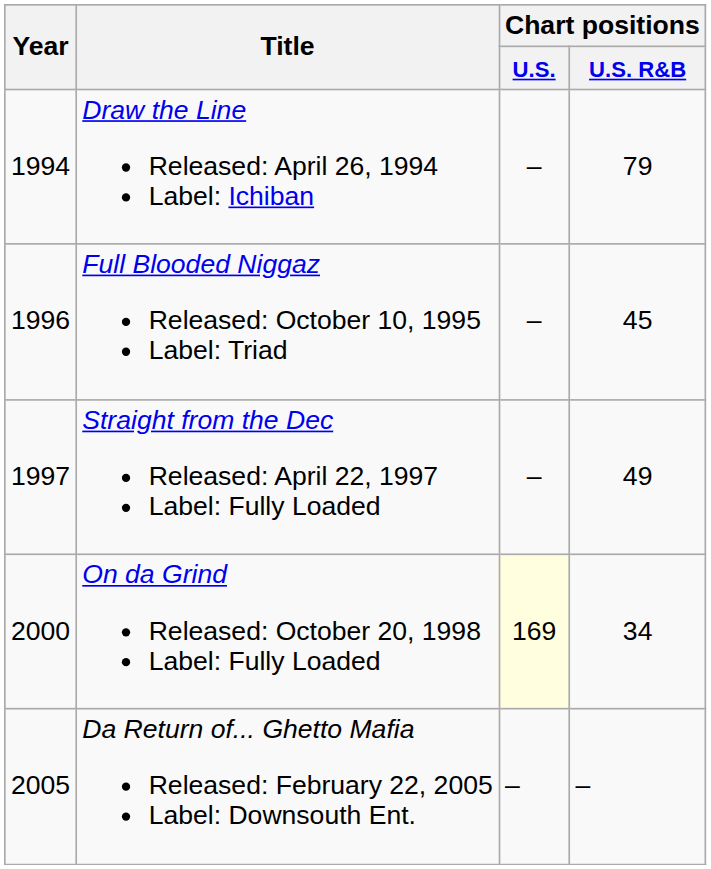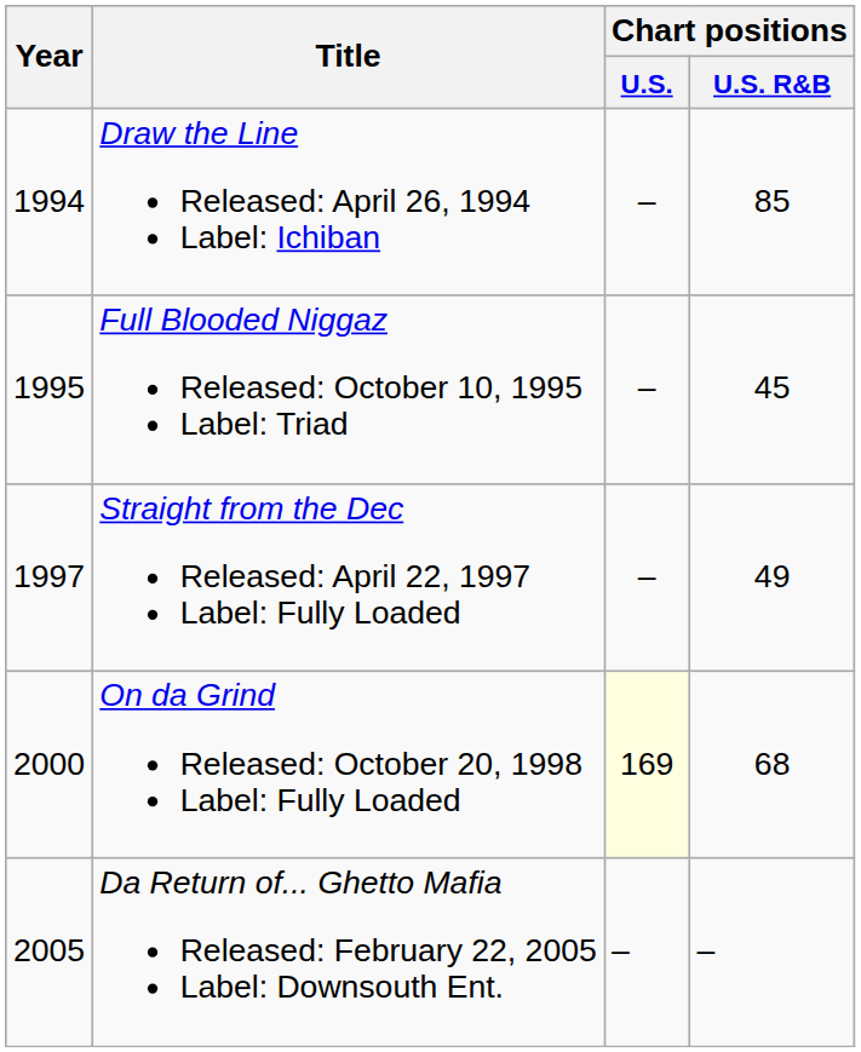 <table class="wikitable">
 <tr>
 <th rowspan="2">Year</th>
 <th rowspan="2">Title</th>
 <th colspan="2">Chart positions</th>
 </tr>
 <tr>
 <th><small><a href='#'>U.S.</a></small></th>
 <th><small><a href='#'>U.S. R&B</a></small></th>
 </tr>
 <tr>
 <td>1994</td>
 <td><em><a href='#'>Draw the Line</a></em><br><ul><li>Released: April 26, 1994</li><li>Label: <a href='#'>Ichiban</a></li></ul></td>
 <td align="center">–</td>
-<td align="center">79</td>
+<td align="center">85</td>
 </tr>
 <tr>
-<td>1996</td>
+<td>1995</td>
 <td><em><a href='#'>Full Blooded Niggaz</a></em><br><ul><li>Released: October 10, 1995</li><li>Label: Triad</li></ul></td>
 <td align="center">–</td>
 <td align="center">45</td>
 </tr>
 <tr>
 <td>1997</td>
 <td><em><a href='#'>Straight from the Dec</a></em><br><ul><li>Released: April 22, 1997</li><li>Label: Fully Loaded</li></ul></td>
 <td align="center">–</td>
 <td align="center">49</td>
 </tr>
 <tr>
 <td>2000</td>
 <td><em><a href='#'>On da Grind</a></em><br><ul><li>Released: October 20, 1998</li><li>Label: Fully Loaded</li></ul></td>
 <td align="center" style="background: lightyellow;">169</td>
-<td align="center">34</td>
+<td align="center">68</td>
 </tr>
 <tr>
 <td>2005</td>
 <td><em>Da Return of... Ghetto Mafia</em><br><ul><li>Released: February 22, 2005</li><li>Label: Downsouth Ent.</li></ul></td>
 <td>–</td>
 <td>–</td>
 </tr>
 <tr>
 </tr>
 </table>
